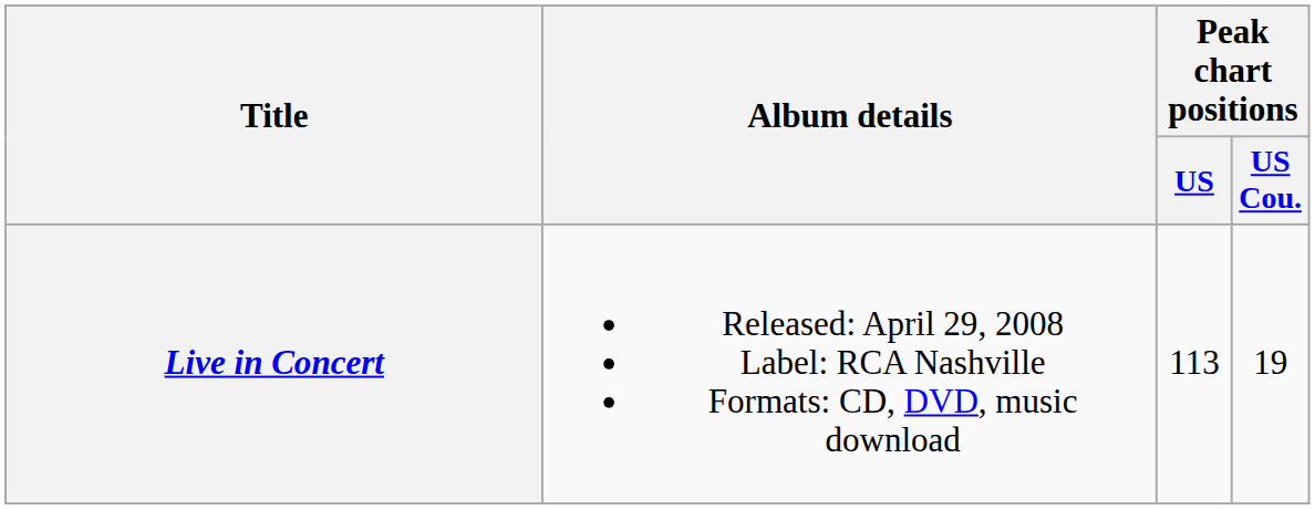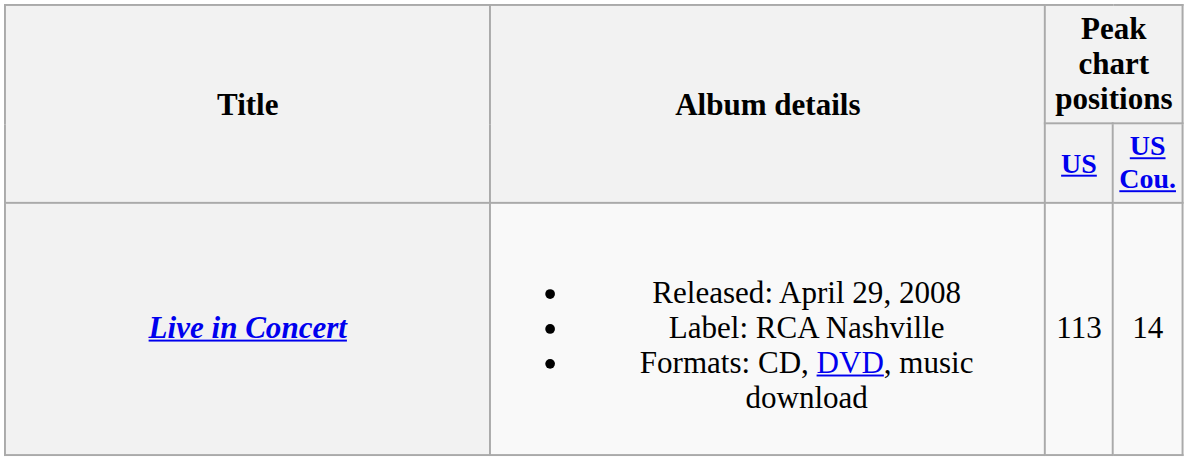 <table class="wikitable plainrowheaders" style="text-align:center;">
 <tr>
 <th scope="col" rowspan="2" style="width:18em;">Title</th>
 <th scope="col" rowspan="2" style="width:20em;">Album details</th>
 <th scope="col" colspan="2">Peak chart<br>positions</th>
 </tr>
 <tr>
 <th scope="col" style="width:2em;font-size:90%;"><a href='#'>US</a><br></th>
 <th scope="col" style="width:2em;font-size:90%;"><a href='#'>US<br>Cou.</a><br></th>
 </tr>
 <tr>
 <th scope="row"><em><a href='#'>Live in Concert</a></em></th>
 <td><br><ul><li>Released: April 29, 2008</li><li>Label: RCA Nashville</li><li>Formats: CD, <a href='#'>DVD</a>, music download</li></ul></td>
 <td>113</td>
-<td>19</td>
+<td>14</td>
 </tr>
 </table>
